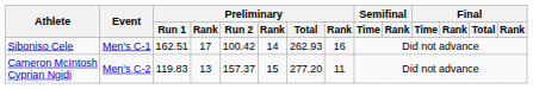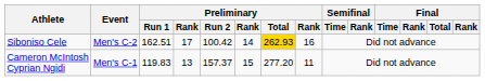 <table class="wikitable" style="font-size:90%">
 <tr>
 <th rowspan="2">Athlete</th>
 <th rowspan="2">Event</th>
 <th colspan="6">Preliminary</th>
 <th colspan="2">Semifinal</th>
 <th colspan="4">Final</th>
 </tr>
 <tr style="font-size:95%">
 <th>Run 1</th>
 <th>Rank</th>
 <th>Run 2</th>
 <th>Rank</th>
 <th>Total</th>
 <th>Rank</th>
 <th>Time</th>
 <th>Rank</th>
 <th>Time</th>
 <th>Rank</th>
 <th>Total</th>
 <th>Rank</th>
 </tr>
 <tr align=center>
 <td align=left><a href='#'>Siboniso Cele</a></td>
-<td align=left><a href='#'>Men's C-1</a></td>
+<td align=left><a href='#'>Men's C-2</a></td>
 <td>162.51</td>
 <td>17</td>
 <td>100.42</td>
 <td>14</td>
-<td>262.93</td>
+<td style="background: gold;">262.93</td>
 <td>16</td>
 <td colspan=6>Did not advance</td>
 </tr>
 <tr align=center>
 <td align=left><a href='#'>Cameron McIntosh</a><br><a href='#'>Cyprian Ngidi</a></td>
-<td align=left><a href='#'>Men's C-2</a></td>
+<td align=left><a href='#'>Men's C-1</a></td>
 <td>119.83</td>
 <td>13</td>
 <td>157.37</td>
 <td>15</td>
 <td>277.20</td>
 <td>11</td>
 <td colspan=6>Did not advance</td>
 </tr>
 </table>
